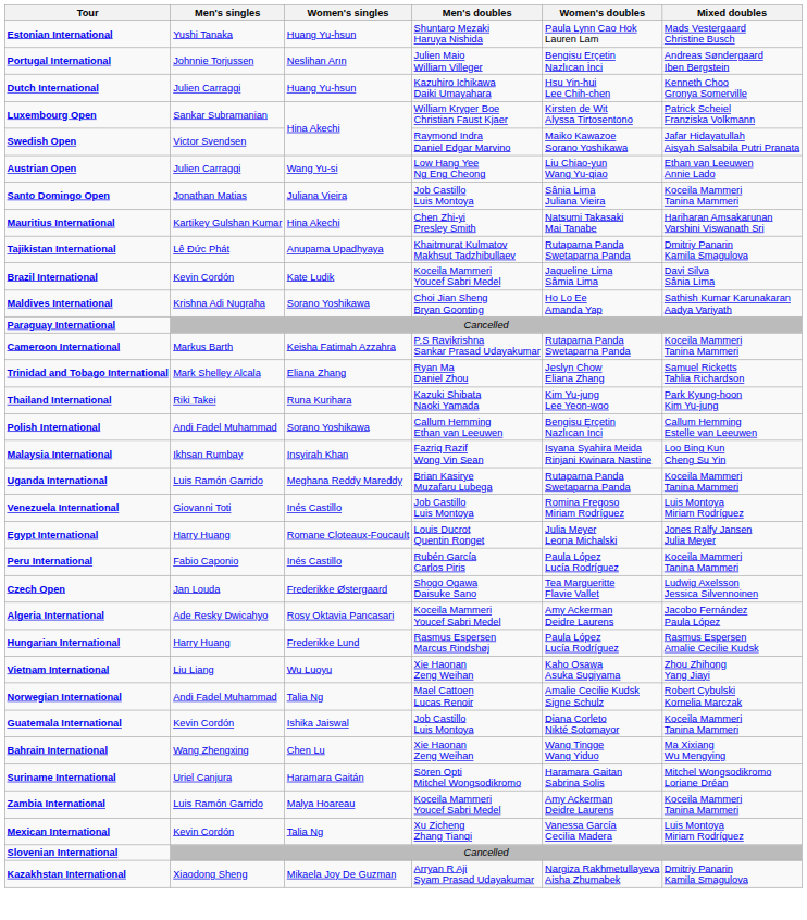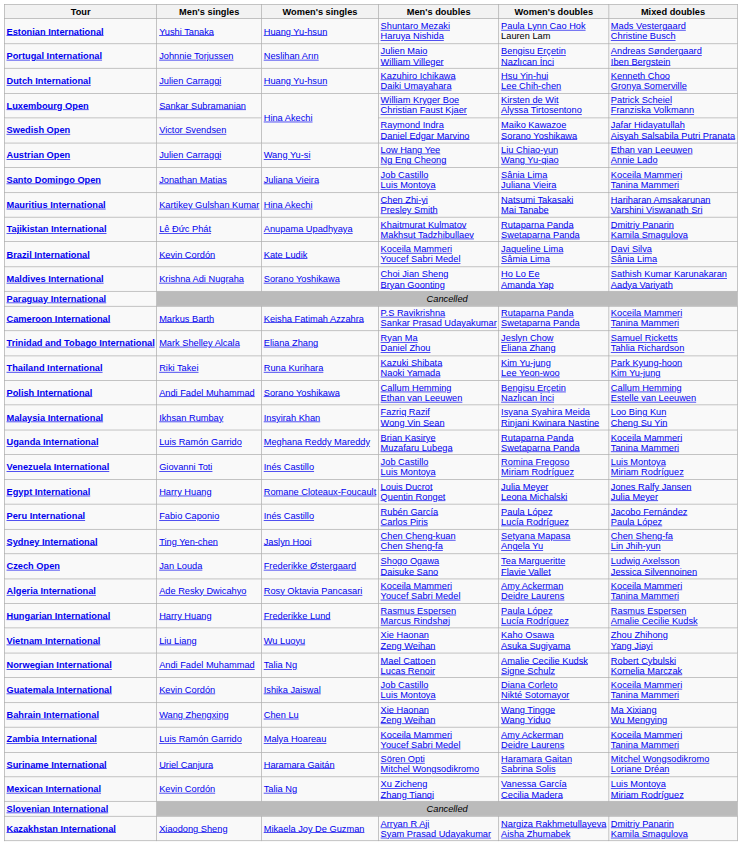 <table class="wikitable" style="font-size:85%">
 <tr>
 <th>Tour</th>
 <th>Men's singles</th>
 <th>Women's singles</th>
 <th>Men's doubles</th>
 <th>Women's doubles</th>
 <th>Mixed doubles</th>
 </tr>
 <tr>
 <td><strong><a href='#'>Estonian International</a></strong></td>
 <td> <a href='#'>Yushi Tanaka</a></td>
 <td> <a href='#'>Huang Yu-hsun</a></td>
 <td> <a href='#'>Shuntaro Mezaki</a><br> <a href='#'>Haruya Nishida</a></td>
 <td> <a href='#'>Paula Lynn Cao Hok</a><br> Lauren Lam</td>
 <td> <a href='#'>Mads Vestergaard</a><br> <a href='#'>Christine Busch</a></td>
 </tr>
 <tr>
 <td><strong><a href='#'>Portugal International</a></strong></td>
 <td> <a href='#'>Johnnie Torjussen</a></td>
 <td> <a href='#'>Neslihan Arın</a></td>
 <td> <a href='#'>Julien Maio</a><br> <a href='#'>William Villeger</a></td>
 <td> <a href='#'>Bengisu Erçetin</a><br> <a href='#'>Nazlıcan İnci</a></td>
 <td> <a href='#'>Andreas Søndergaard</a><br> <a href='#'>Iben Bergstein</a></td>
 </tr>
 <tr>
 <td><strong><a href='#'>Dutch International</a></strong></td>
 <td> <a href='#'>Julien Carraggi</a></td>
 <td> <a href='#'>Huang Yu-hsun</a></td>
 <td> <a href='#'>Kazuhiro Ichikawa</a><br> <a href='#'>Daiki Umayahara</a></td>
 <td> <a href='#'>Hsu Yin-hui</a><br> <a href='#'>Lee Chih-chen</a></td>
 <td> <a href='#'>Kenneth Choo</a><br> <a href='#'>Gronya Somerville</a></td>
 </tr>
 <tr>
 <td><strong><a href='#'>Luxembourg Open</a></strong></td>
 <td> <a href='#'>Sankar Subramanian</a></td>
 <td rowspan=2> <a href='#'>Hina Akechi</a></td>
 <td> <a href='#'>William Kryger Boe</a><br> <a href='#'>Christian Faust Kjaer</a></td>
 <td> <a href='#'>Kirsten de Wit</a><br> <a href='#'>Alyssa Tirtosentono</a></td>
 <td> <a href='#'>Patrick Scheiel</a><br> <a href='#'>Franziska Volkmann</a></td>
 </tr>
 <tr>
 <td><strong><a href='#'>Swedish Open</a></strong></td>
 <td> <a href='#'>Victor Svendsen</a></td>
 <td> <a href='#'>Raymond Indra</a> <br> <a href='#'>Daniel Edgar Marvino</a></td>
 <td> <a href='#'>Maiko Kawazoe</a> <br> <a href='#'>Sorano Yoshikawa</a></td>
 <td> <a href='#'>Jafar Hidayatullah</a> <br> <a href='#'>Aisyah Salsabila Putri Pranata</a></td>
 </tr>
 <tr>
 <td><strong><a href='#'>Austrian Open</a></strong></td>
 <td> <a href='#'>Julien Carraggi</a></td>
 <td> <a href='#'>Wang Yu-si</a></td>
 <td> <a href='#'>Low Hang Yee</a><br> <a href='#'>Ng Eng Cheong</a></td>
 <td> <a href='#'>Liu Chiao-yun</a><br> <a href='#'>Wang Yu-qiao</a></td>
 <td> <a href='#'>Ethan van Leeuwen</a><br> <a href='#'>Annie Lado</a></td>
 </tr>
 <tr>
 <td><strong><a href='#'>Santo Domingo Open</a></strong></td>
 <td> <a href='#'>Jonathan Matias</a></td>
 <td> <a href='#'>Juliana Vieira</a></td>
 <td> <a href='#'>Job Castillo</a><br> <a href='#'>Luis Montoya</a></td>
 <td> <a href='#'>Sânia Lima</a><br> <a href='#'>Juliana Vieira</a></td>
 <td> <a href='#'>Koceila Mammeri</a><br> <a href='#'>Tanina Mammeri</a></td>
 </tr>
 <tr>
 <td><strong><a href='#'>Mauritius International</a></strong></td>
 <td> <a href='#'>Kartikey Gulshan Kumar</a></td>
 <td> <a href='#'>Hina Akechi</a></td>
 <td> <a href='#'>Chen Zhi-yi</a><br> <a href='#'>Presley Smith</a></td>
 <td> <a href='#'>Natsumi Takasaki</a><br> <a href='#'>Mai Tanabe</a></td>
 <td> <a href='#'>Hariharan Amsakarunan</a><br> <a href='#'>Varshini Viswanath Sri</a></td>
 </tr>
 <tr>
 <td><strong><a href='#'>Tajikistan International</a></strong></td>
 <td> <a href='#'>Lê Đức Phát</a></td>
 <td> <a href='#'>Anupama Upadhyaya</a></td>
 <td> <a href='#'>Khaitmurat Kulmatov</a><br> <a href='#'>Makhsut Tadzhibullaev</a></td>
 <td> <a href='#'>Rutaparna Panda</a><br> <a href='#'>Swetaparna Panda</a></td>
 <td> <a href='#'>Dmitriy Panarin</a><br> <a href='#'>Kamila Smagulova</a></td>
 </tr>
 <tr>
 <td><strong><a href='#'>Brazil International</a></strong></td>
 <td> <a href='#'>Kevin Cordón</a></td>
 <td> <a href='#'>Kate Ludik</a></td>
 <td> <a href='#'>Koceila Mammeri</a><br> <a href='#'>Youcef Sabri Medel</a></td>
 <td> <a href='#'>Jaqueline Lima</a><br> <a href='#'>Sâmia Lima</a></td>
 <td> <a href='#'>Davi Silva</a><br> <a href='#'>Sânia Lima</a></td>
 </tr>
 <tr>
 <td><strong><a href='#'>Maldives International</a></strong></td>
 <td> <a href='#'>Krishna Adi Nugraha</a></td>
 <td> <a href='#'>Sorano Yoshikawa</a></td>
 <td> <a href='#'>Choi Jian Sheng</a> <br> <a href='#'>Bryan Goonting</a></td>
 <td> <a href='#'>Ho Lo Ee</a><br> <a href='#'>Amanda Yap</a></td>
 <td> <a href='#'>Sathish Kumar Karunakaran</a> <br> <a href='#'>Aadya Variyath</a></td>
 </tr>
 <tr>
 <td><strong><a href='#'>Paraguay International</a></strong></td>
 <td align="center" bgcolor="#BBBBBB" colspan="5"><em>Cancelled</em></td>
 </tr>
 <tr>
 <td><strong><a href='#'>Cameroon International</a></strong></td>
 <td> <a href='#'>Markus Barth</a></td>
 <td> <a href='#'>Keisha Fatimah Azzahra</a></td>
 <td> <a href='#'>P.S Ravikrishna</a> <br> <a href='#'>Sankar Prasad Udayakumar</a></td>
 <td> <a href='#'>Rutaparna Panda</a><br> <a href='#'>Swetaparna Panda</a></td>
 <td> <a href='#'>Koceila Mammeri</a><br> <a href='#'>Tanina Mammeri</a></td>
 </tr>
 <tr>
 <td><strong><a href='#'>Trinidad and Tobago International</a></strong></td>
 <td> <a href='#'>Mark Shelley Alcala</a></td>
 <td> <a href='#'>Eliana Zhang</a></td>
 <td> <a href='#'>Ryan Ma</a><br> <a href='#'>Daniel Zhou</a></td>
 <td> <a href='#'>Jeslyn Chow</a><br> <a href='#'>Eliana Zhang</a></td>
 <td> <a href='#'>Samuel Ricketts</a><br> <a href='#'>Tahlia Richardson</a></td>
 </tr>
 <tr>
 <td><strong><a href='#'>Thailand International</a></strong></td>
 <td> <a href='#'>Riki Takei</a></td>
 <td> <a href='#'>Runa Kurihara</a></td>
 <td> <a href='#'>Kazuki Shibata</a><br> <a href='#'>Naoki Yamada</a></td>
 <td> <a href='#'>Kim Yu-jung</a><br> <a href='#'>Lee Yeon-woo</a></td>
 <td> <a href='#'>Park Kyung-hoon</a><br> <a href='#'>Kim Yu-jung</a></td>
 </tr>
 <tr>
 <td><strong><a href='#'>Polish International</a></strong></td>
 <td> <a href='#'>Andi Fadel Muhammad</a></td>
 <td> <a href='#'>Sorano Yoshikawa</a></td>
 <td> <a href='#'>Callum Hemming</a><br> <a href='#'>Ethan van Leeuwen</a></td>
 <td> <a href='#'>Bengisu Erçetin</a><br> <a href='#'>Nazlıcan İnci</a></td>
 <td> <a href='#'>Callum Hemming</a><br> <a href='#'>Estelle van Leeuwen</a></td>
 </tr>
 <tr>
 <td><strong><a href='#'>Malaysia International</a></strong></td>
 <td> <a href='#'>Ikhsan Rumbay</a></td>
 <td> <a href='#'>Insyirah Khan</a></td>
 <td> <a href='#'>Fazriq Razif</a><br> <a href='#'>Wong Vin Sean</a></td>
 <td> <a href='#'>Isyana Syahira Meida</a><br> <a href='#'>Rinjani Kwinara Nastine</a></td>
 <td> <a href='#'>Loo Bing Kun</a><br> <a href='#'>Cheng Su Yin</a></td>
 </tr>
 <tr>
 <td><strong><a href='#'>Uganda International</a></strong></td>
 <td> <a href='#'>Luis Ramón Garrido</a></td>
 <td> <a href='#'>Meghana Reddy Mareddy</a></td>
 <td> <a href='#'>Brian Kasirye</a><br> <a href='#'>Muzafaru Lubega</a></td>
 <td> <a href='#'>Rutaparna Panda</a><br> <a href='#'>Swetaparna Panda</a></td>
 <td> <a href='#'>Koceila Mammeri</a><br> <a href='#'>Tanina Mammeri</a></td>
 </tr>
 <tr>
 <td><strong><a href='#'>Venezuela International</a></strong></td>
 <td> <a href='#'>Giovanni Toti</a></td>
 <td> <a href='#'>Inés Castillo</a></td>
 <td> <a href='#'>Job Castillo</a><br> <a href='#'>Luis Montoya</a></td>
 <td> <a href='#'>Romina Fregoso</a><br> <a href='#'>Miriam Rodríguez</a></td>
 <td> <a href='#'>Luis Montoya</a><br> <a href='#'>Miriam Rodríguez</a></td>
 </tr>
 <tr>
 <td><strong><a href='#'>Egypt International</a></strong></td>
 <td> <a href='#'>Harry Huang</a></td>
 <td> <a href='#'>Romane Cloteaux-Foucault</a></td>
 <td> <a href='#'>Louis Ducrot</a><br> <a href='#'>Quentin Ronget</a></td>
 <td> <a href='#'>Julia Meyer</a><br> <a href='#'>Leona Michalski</a></td>
 <td> <a href='#'>Jones Ralfy Jansen</a><br> <a href='#'>Julia Meyer</a></td>
 </tr>
 <tr>
 <td><strong><a href='#'>Peru International</a></strong></td>
 <td> <a href='#'>Fabio Caponio</a></td>
 <td> <a href='#'>Inés Castillo</a></td>
 <td> <a href='#'>Rubén García</a><br> <a href='#'>Carlos Piris</a></td>
 <td> <a href='#'>Paula López</a><br> <a href='#'>Lucía Rodríguez</a></td>
-<td> <a href='#'>Koceila Mammeri</a><br> <a href='#'>Tanina Mammeri</a></td>
+<td> <a href='#'>Jacobo Fernández</a><br> <a href='#'>Paula López</a></td>
+</tr>
+<tr>
+<td><strong><a href='#'>Sydney International</a></strong></td>
+<td> <a href='#'>Ting Yen-chen</a></td>
+<td> <a href='#'>Jaslyn Hooi</a></td>
+<td> <a href='#'>Chen Cheng-kuan</a><br> <a href='#'>Chen Sheng-fa</a></td>
+<td> <a href='#'>Setyana Mapasa</a><br> <a href='#'>Angela Yu</a></td>
+<td> <a href='#'>Chen Sheng-fa</a><br> <a href='#'>Lin Jhih-yun</a></td>
 </tr>
 <tr>
 <td><strong><a href='#'>Czech Open</a></strong></td>
 <td> <a href='#'>Jan Louda</a></td>
 <td> <a href='#'>Frederikke Østergaard</a></td>
 <td> <a href='#'>Shogo Ogawa</a><br> <a href='#'>Daisuke Sano</a></td>
 <td> <a href='#'>Tea Margueritte</a><br> <a href='#'>Flavie Vallet</a></td>
 <td> <a href='#'>Ludwig Axelsson</a><br> <a href='#'>Jessica Silvennoinen</a></td>
 </tr>
 <tr>
 <td><strong><a href='#'>Algeria International</a></strong></td>
 <td> <a href='#'>Ade Resky Dwicahyo</a></td>
 <td> <a href='#'>Rosy Oktavia Pancasari</a></td>
 <td> <a href='#'>Koceila Mammeri</a><br> <a href='#'>Youcef Sabri Medel</a></td>
 <td> <a href='#'>Amy Ackerman</a><br> <a href='#'>Deidre Laurens</a></td>
-<td> <a href='#'>Jacobo Fernández</a><br> <a href='#'>Paula López</a></td>
+<td> <a href='#'>Koceila Mammeri</a><br> <a href='#'>Tanina Mammeri</a></td>
 </tr>
 <tr>
 <td><strong><a href='#'>Hungarian International</a></strong></td>
 <td> <a href='#'>Harry Huang</a></td>
 <td> <a href='#'>Frederikke Lund</a></td>
 <td> <a href='#'>Rasmus Espersen</a><br> <a href='#'>Marcus Rindshøj</a></td>
 <td> <a href='#'>Paula López</a><br> <a href='#'>Lucía Rodríguez</a></td>
 <td> <a href='#'>Rasmus Espersen</a><br> <a href='#'>Amalie Cecilie Kudsk</a></td>
 </tr>
 <tr>
 <td><strong><a href='#'>Vietnam International</a></strong></td>
 <td> <a href='#'>Liu Liang</a></td>
 <td> <a href='#'>Wu Luoyu</a></td>
 <td> <a href='#'>Xie Haonan</a><br> <a href='#'>Zeng Weihan</a></td>
 <td> <a href='#'>Kaho Osawa</a><br> <a href='#'>Asuka Sugiyama</a></td>
 <td> <a href='#'>Zhou Zhihong</a><br> <a href='#'>Yang Jiayi</a></td>
 </tr>
 <tr>
 <td><strong><a href='#'>Norwegian International</a></strong></td>
 <td> <a href='#'>Andi Fadel Muhammad</a></td>
 <td> <a href='#'>Talia Ng</a></td>
 <td> <a href='#'>Mael Cattoen</a><br> <a href='#'>Lucas Renoir</a></td>
 <td> <a href='#'>Amalie Cecilie Kudsk</a><br> <a href='#'>Signe Schulz</a></td>
 <td> <a href='#'>Robert Cybulski</a><br> <a href='#'>Kornelia Marczak</a></td>
 </tr>
 <tr>
 <td><strong><a href='#'>Guatemala International</a></strong></td>
 <td> <a href='#'>Kevin Cordón</a></td>
 <td> <a href='#'>Ishika Jaiswal</a></td>
 <td> <a href='#'>Job Castillo</a><br> <a href='#'>Luis Montoya</a></td>
 <td> <a href='#'>Diana Corleto</a><br> <a href='#'>Nikté Sotomayor</a></td>
 <td> <a href='#'>Koceila Mammeri</a><br> <a href='#'>Tanina Mammeri</a></td>
 </tr>
 <tr>
 <td><strong><a href='#'>Bahrain International</a></strong></td>
 <td> <a href='#'>Wang Zhengxing</a></td>
 <td> <a href='#'>Chen Lu</a></td>
 <td> <a href='#'>Xie Haonan</a><br> <a href='#'>Zeng Weihan</a></td>
 <td> <a href='#'>Wang Tingge</a><br> <a href='#'>Wang Yiduo</a></td>
 <td> <a href='#'>Ma Xixiang</a><br> <a href='#'>Wu Mengying</a></td>
 </tr>
 <tr>
+<td><strong><a href='#'>Zambia International</a></strong></td>
+<td> <a href='#'>Luis Ramón Garrido</a></td>
+<td> <a href='#'>Malya Hoareau</a></td>
+<td> <a href='#'>Koceila Mammeri</a><br> <a href='#'>Youcef Sabri Medel</a></td>
+<td> <a href='#'>Amy Ackerman</a><br> <a href='#'>Deidre Laurens</a></td>
+<td> <a href='#'>Koceila Mammeri</a><br> <a href='#'>Tanina Mammeri</a></td>
+</tr>
+<tr>
 <td><strong><a href='#'>Suriname International</a></strong></td>
 <td> <a href='#'>Uriel Canjura</a></td>
 <td> <a href='#'>Haramara Gaitán</a></td>
 <td> <a href='#'>Sören Opti</a><br> <a href='#'>Mitchel Wongsodikromo</a></td>
 <td> <a href='#'>Haramara Gaitan</a><br> <a href='#'>Sabrina Solis</a></td>
 <td> <a href='#'>Mitchel Wongsodikromo</a><br> <a href='#'>Loriane Dréan</a></td>
-</tr>
-<tr>
-<td><strong><a href='#'>Zambia International</a></strong></td>
-<td> <a href='#'>Luis Ramón Garrido</a></td>
-<td> <a href='#'>Malya Hoareau</a></td>
-<td> <a href='#'>Koceila Mammeri</a><br> <a href='#'>Youcef Sabri Medel</a></td>
-<td> <a href='#'>Amy Ackerman</a><br> <a href='#'>Deidre Laurens</a></td>
-<td> <a href='#'>Koceila Mammeri</a><br> <a href='#'>Tanina Mammeri</a></td>
 </tr>
 <tr>
 <td><strong><a href='#'>Mexican International</a></strong></td>
 <td> <a href='#'>Kevin Cordón</a></td>
 <td> <a href='#'>Talia Ng</a></td>
 <td> <a href='#'>Xu Zicheng</a><br> <a href='#'>Zhang Tianqi</a></td>
 <td> <a href='#'>Vanessa García</a><br> <a href='#'>Cecilia Madera</a></td>
 <td> <a href='#'>Luis Montoya</a><br> <a href='#'>Miriam Rodríguez</a></td>
 </tr>
 <tr>
 <td><strong><a href='#'>Slovenian International</a></strong></td>
 <td align="center" bgcolor="#BBBBBB" colspan="5"><em>Cancelled</em></td>
 </tr>
 <tr>
 <td><strong><a href='#'>Kazakhstan International</a></strong></td>
 <td> <a href='#'>Xiaodong Sheng</a></td>
 <td> <a href='#'>Mikaela Joy De Guzman</a></td>
 <td> <a href='#'>Arryan R Aji</a><br> <a href='#'>Syam Prasad Udayakumar</a></td>
 <td> <a href='#'>Nargiza Rakhmetullayeva</a><br> <a href='#'>Aisha Zhumabek</a></td>
 <td> <a href='#'>Dmitriy Panarin</a><br> <a href='#'>Kamila Smagulova</a></td>
 </tr>
 </table>
